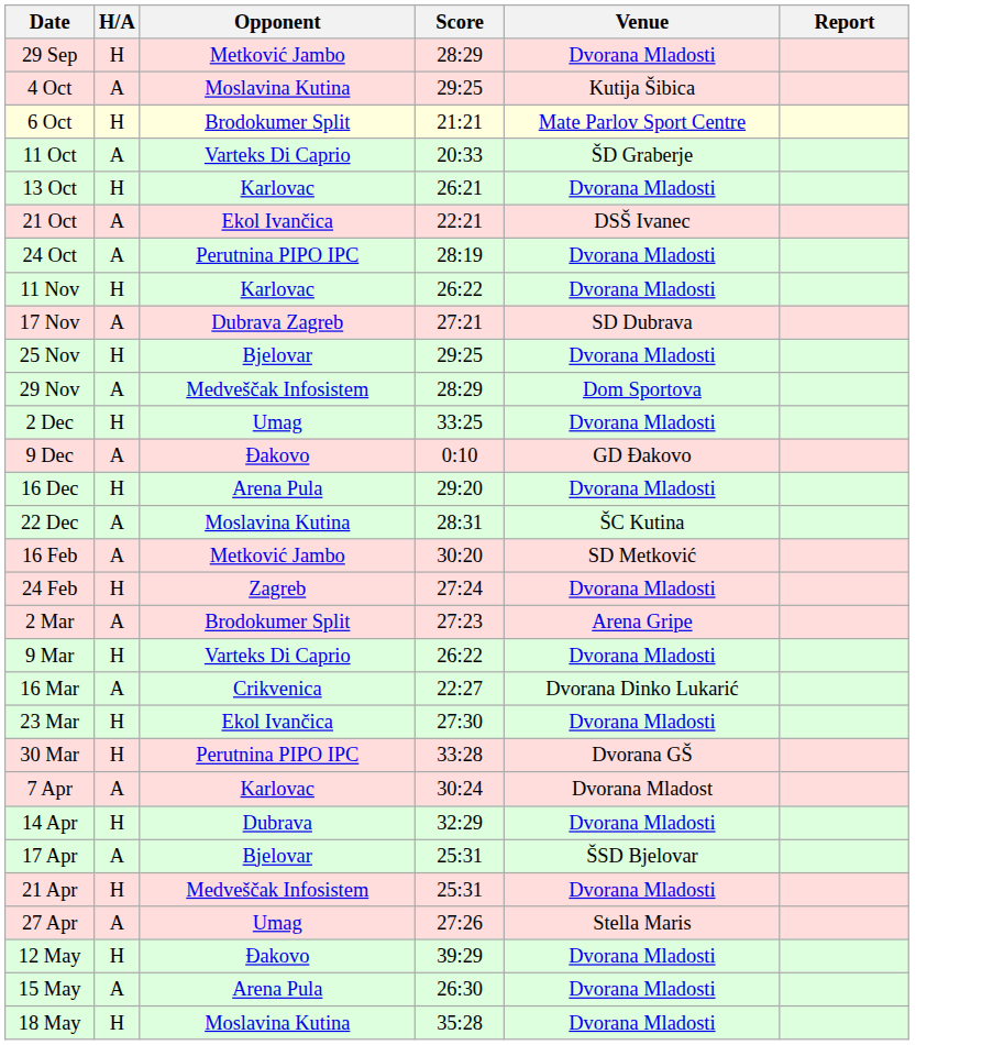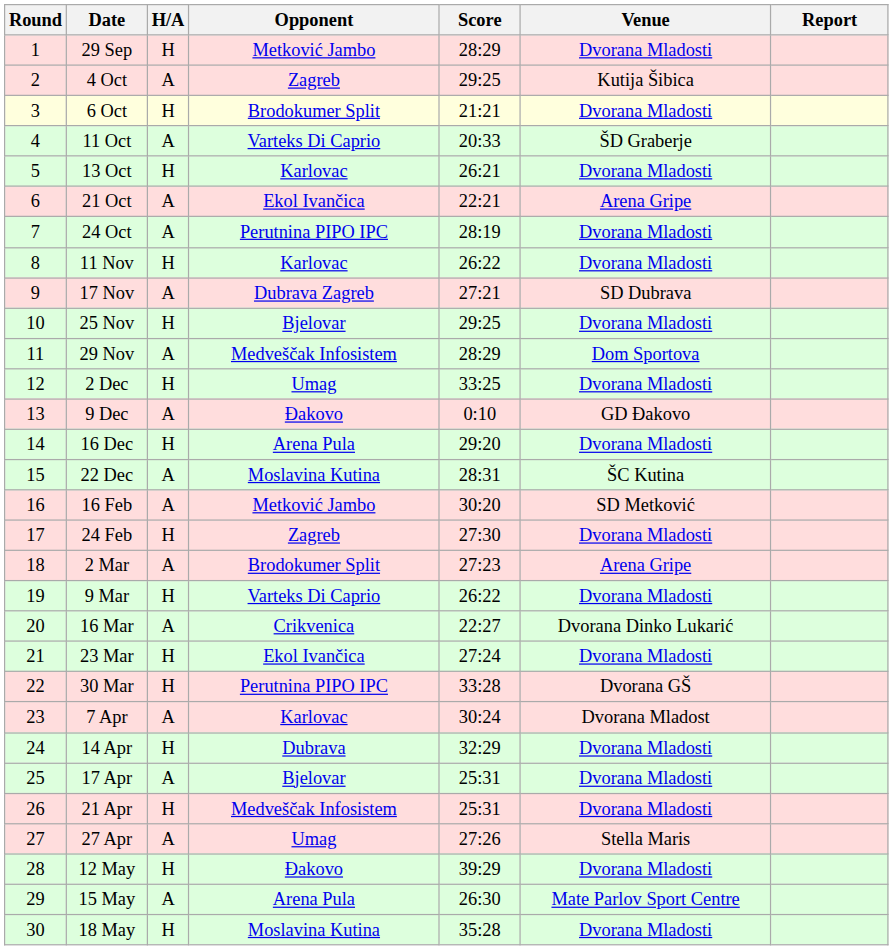 <table class="wikitable sortable" style="text-align: center; font-size:95%;">
 <tr>
+<th width="30">Round</th>
 <th width="60">Date</th>
 <th width="20">H/A</th>
 <th width="200">Opponent</th>
 <th width="60">Score</th>
 <th width="200">Venue</th>
 <th width="90" class="unsortable">Report</th>
 </tr>
 <tr bgcolor="#ffdddd">
+<td>1</td>
 <td>29 Sep</td>
 <td>H</td>
 <td><a href='#'>Metković Jambo</a></td>
 <td>28:29</td>
 <td><a href='#'>Dvorana Mladosti</a></td>
 <td></td>
 </tr>
 <tr bgcolor="#ffdddd">
+<td>2</td>
 <td>4 Oct</td>
 <td>A</td>
-<td><a href='#'>Moslavina Kutina</a></td>
+<td><a href='#'>Zagreb</a></td>
 <td>29:25</td>
 <td>Kutija Šibica</td>
 <td></td>
 </tr>
 <tr bgcolor="#ffffdd">
+<td>3</td>
 <td>6 Oct</td>
 <td>H</td>
 <td><a href='#'>Brodokumer Split</a></td>
 <td>21:21</td>
-<td><a href='#'>Mate Parlov Sport Centre</a></td>
+<td><a href='#'>Dvorana Mladosti</a></td>
 <td></td>
 </tr>
 <tr bgcolor="#ddffdd">
+<td>4</td>
 <td>11 Oct</td>
 <td>A</td>
 <td><a href='#'>Varteks Di Caprio</a></td>
 <td>20:33</td>
 <td>ŠD Graberje</td>
 <td></td>
 </tr>
 <tr bgcolor="#ddffdd">
+<td>5</td>
 <td>13 Oct</td>
 <td>H</td>
 <td><a href='#'>Karlovac</a></td>
 <td>26:21</td>
 <td><a href='#'>Dvorana Mladosti</a></td>
 <td></td>
 </tr>
 <tr bgcolor="#ffdddd">
+<td>6</td>
 <td>21 Oct</td>
 <td>A</td>
 <td><a href='#'>Ekol Ivančica</a></td>
 <td>22:21</td>
-<td>DSŠ Ivanec</td>
+<td><a href='#'>Arena Gripe</a></td>
 <td></td>
 </tr>
 <tr bgcolor="#ddffdd">
+<td>7</td>
 <td>24 Oct</td>
 <td>A</td>
 <td><a href='#'>Perutnina PIPO IPC</a></td>
 <td>28:19</td>
 <td><a href='#'>Dvorana Mladosti</a></td>
 <td></td>
 </tr>
 <tr bgcolor="#ddffdd">
+<td>8</td>
 <td>11 Nov</td>
 <td>H</td>
 <td><a href='#'>Karlovac</a></td>
 <td>26:22</td>
 <td><a href='#'>Dvorana Mladosti</a></td>
 <td></td>
 </tr>
 <tr bgcolor="#ffdddd">
+<td>9</td>
 <td>17 Nov</td>
 <td>A</td>
 <td><a href='#'>Dubrava Zagreb</a></td>
 <td>27:21</td>
 <td>SD Dubrava</td>
 <td></td>
 </tr>
 <tr bgcolor="#ddffdd">
+<td>10</td>
 <td>25 Nov</td>
 <td>H</td>
 <td><a href='#'>Bjelovar</a></td>
 <td>29:25</td>
 <td><a href='#'>Dvorana Mladosti</a></td>
 <td></td>
 </tr>
 <tr bgcolor="#ddffdd">
+<td>11</td>
 <td>29 Nov</td>
 <td>A</td>
 <td><a href='#'>Medveščak Infosistem</a></td>
 <td>28:29</td>
 <td><a href='#'>Dom Sportova</a></td>
 <td></td>
 </tr>
 <tr bgcolor="#ddffdd">
+<td>12</td>
 <td>2 Dec</td>
 <td>H</td>
 <td><a href='#'>Umag</a></td>
 <td>33:25</td>
 <td><a href='#'>Dvorana Mladosti</a></td>
 <td></td>
 </tr>
 <tr bgcolor="#ffdddd">
+<td>13</td>
 <td>9 Dec</td>
 <td>A</td>
 <td><a href='#'>Đakovo</a></td>
 <td>0:10</td>
 <td>GD Đakovo</td>
 <td></td>
 </tr>
 <tr bgcolor="#ddffdd">
+<td>14</td>
 <td>16 Dec</td>
 <td>H</td>
 <td><a href='#'>Arena Pula</a></td>
 <td>29:20</td>
 <td><a href='#'>Dvorana Mladosti</a></td>
 <td></td>
 </tr>
 <tr bgcolor="#ddffdd">
+<td>15</td>
 <td>22 Dec</td>
 <td>A</td>
 <td><a href='#'>Moslavina Kutina</a></td>
 <td>28:31</td>
 <td>ŠC Kutina</td>
 <td></td>
 </tr>
 <tr bgcolor="#ffdddd">
+<td>16</td>
 <td>16 Feb</td>
 <td>A</td>
 <td><a href='#'>Metković Jambo</a></td>
 <td>30:20</td>
 <td>SD Metković</td>
 <td></td>
 </tr>
 <tr bgcolor="#ffdddd">
+<td>17</td>
 <td>24 Feb</td>
 <td>H</td>
 <td><a href='#'>Zagreb</a></td>
-<td>27:24</td>
+<td>27:30</td>
 <td><a href='#'>Dvorana Mladosti</a></td>
 <td></td>
 </tr>
 <tr bgcolor="#ffdddd">
+<td>18</td>
 <td>2 Mar</td>
 <td>A</td>
 <td><a href='#'>Brodokumer Split</a></td>
 <td>27:23</td>
 <td><a href='#'>Arena Gripe</a></td>
 <td></td>
 </tr>
 <tr bgcolor="#ddffdd">
+<td>19</td>
 <td>9 Mar</td>
 <td>H</td>
 <td><a href='#'>Varteks Di Caprio</a></td>
 <td>26:22</td>
 <td><a href='#'>Dvorana Mladosti</a></td>
 <td></td>
 </tr>
 <tr bgcolor="#ddffdd">
+<td>20</td>
 <td>16 Mar</td>
 <td>A</td>
 <td><a href='#'>Crikvenica</a></td>
 <td>22:27</td>
 <td>Dvorana Dinko Lukarić</td>
 <td></td>
 </tr>
 <tr bgcolor="#ddffdd">
+<td>21</td>
 <td>23 Mar</td>
 <td>H</td>
 <td><a href='#'>Ekol Ivančica</a></td>
-<td>27:30</td>
+<td>27:24</td>
 <td><a href='#'>Dvorana Mladosti</a></td>
 <td></td>
 </tr>
 <tr bgcolor="#ffdddd">
+<td>22</td>
 <td>30 Mar</td>
 <td>H</td>
 <td><a href='#'>Perutnina PIPO IPC</a></td>
 <td>33:28</td>
 <td>Dvorana GŠ</td>
 <td></td>
 </tr>
 <tr bgcolor="#ffdddd">
+<td>23</td>
 <td>7 Apr</td>
 <td>A</td>
 <td><a href='#'>Karlovac</a></td>
 <td>30:24</td>
 <td>Dvorana Mladost</td>
 <td></td>
 </tr>
 <tr bgcolor="#ddffdd">
+<td>24</td>
 <td>14 Apr</td>
 <td>H</td>
 <td><a href='#'>Dubrava</a></td>
 <td>32:29</td>
 <td><a href='#'>Dvorana Mladosti</a></td>
 <td></td>
 </tr>
 <tr bgcolor="#ddffdd">
+<td>25</td>
 <td>17 Apr</td>
 <td>A</td>
 <td><a href='#'>Bjelovar</a></td>
 <td>25:31</td>
-<td>ŠSD Bjelovar</td>
+<td><a href='#'>Dvorana Mladosti</a></td>
 <td></td>
 </tr>
 <tr bgcolor="#ffdddd">
+<td>26</td>
 <td>21 Apr</td>
 <td>H</td>
 <td><a href='#'>Medveščak Infosistem</a></td>
 <td>25:31</td>
 <td><a href='#'>Dvorana Mladosti</a></td>
 <td></td>
 </tr>
 <tr bgcolor="#ffdddd">
+<td>27</td>
 <td>27 Apr</td>
 <td>A</td>
 <td><a href='#'>Umag</a></td>
 <td>27:26</td>
 <td>Stella Maris</td>
 <td></td>
 </tr>
 <tr bgcolor="#ddffdd">
+<td>28</td>
 <td>12 May</td>
 <td>H</td>
 <td><a href='#'>Đakovo</a></td>
 <td>39:29</td>
 <td><a href='#'>Dvorana Mladosti</a></td>
 <td></td>
 </tr>
 <tr bgcolor="#ddffdd">
+<td>29</td>
 <td>15 May</td>
 <td>A</td>
 <td><a href='#'>Arena Pula</a></td>
 <td>26:30</td>
-<td><a href='#'>Dvorana Mladosti</a></td>
+<td><a href='#'>Mate Parlov Sport Centre</a></td>
 <td></td>
 </tr>
 <tr bgcolor="#ddffdd">
+<td>30</td>
 <td>18 May</td>
 <td>H</td>
 <td><a href='#'>Moslavina Kutina</a></td>
 <td>35:28</td>
 <td><a href='#'>Dvorana Mladosti</a></td>
 <td></td>
 </tr>
 </table>
